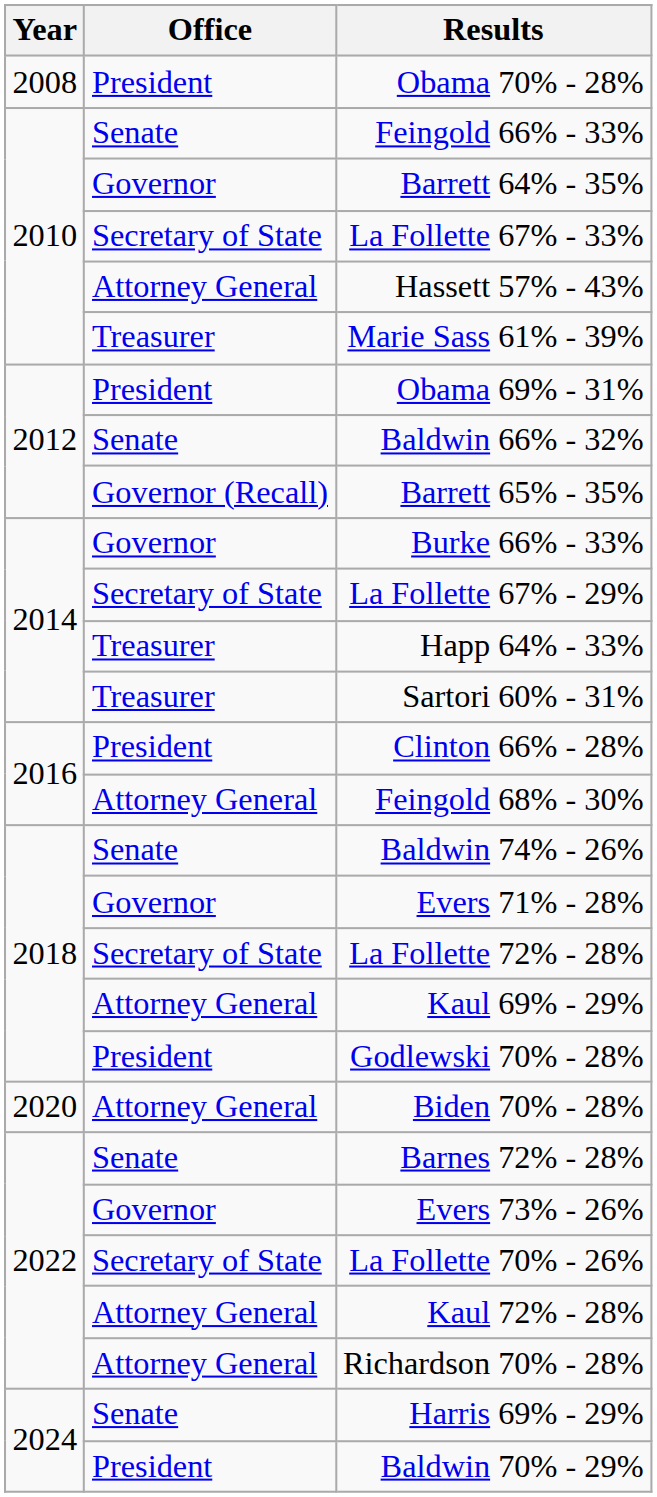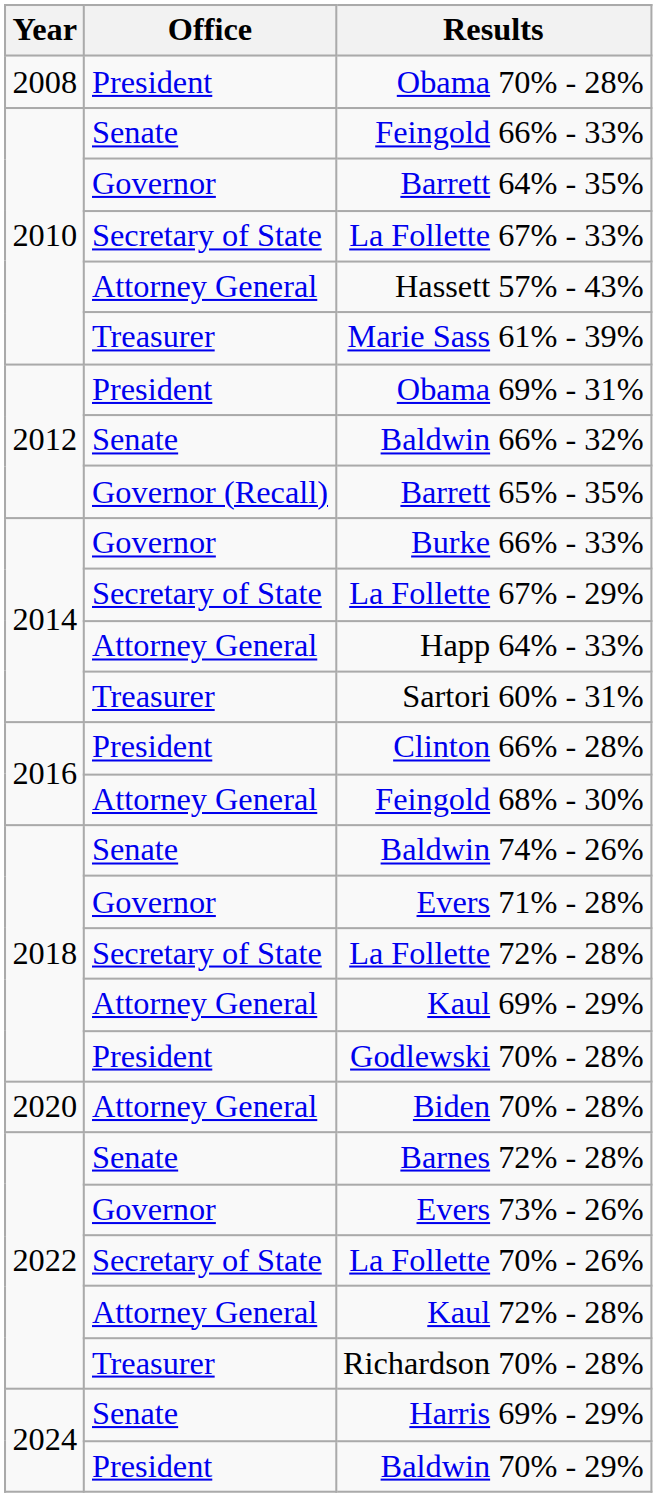 <table class=wikitable>
 <tr>
 <th>Year</th>
 <th>Office</th>
 <th>Results</th>
 </tr>
 <tr>
 <td>2008</td>
 <td><a href='#'>President</a></td>
 <td align="right" ><a href='#'>Obama</a> 70% - 28%</td>
 </tr>
 <tr>
 <td rowspan=5>2010</td>
 <td><a href='#'>Senate</a></td>
 <td align="right" ><a href='#'>Feingold</a> 66% - 33%</td>
 </tr>
 <tr>
 <td><a href='#'>Governor</a></td>
 <td align="right" ><a href='#'>Barrett</a> 64% - 35%</td>
 </tr>
 <tr>
 <td><a href='#'>Secretary of State</a></td>
 <td align="right" ><a href='#'>La Follette</a> 67% - 33%</td>
 </tr>
 <tr>
 <td><a href='#'>Attorney General</a></td>
 <td align="right" >Hassett 57% - 43%</td>
 </tr>
 <tr>
 <td><a href='#'>Treasurer</a></td>
 <td align="right" ><a href='#'>Marie Sass</a> 61% - 39%</td>
 </tr>
 <tr>
 <td rowspan=3>2012</td>
 <td><a href='#'>President</a></td>
 <td align="right" ><a href='#'>Obama</a> 69% - 31%</td>
 </tr>
 <tr>
 <td><a href='#'>Senate</a></td>
 <td align="right" ><a href='#'>Baldwin</a> 66% - 32%</td>
 </tr>
 <tr>
 <td><a href='#'>Governor (Recall)</a></td>
 <td align="right" ><a href='#'>Barrett</a> 65% - 35%</td>
 </tr>
 <tr>
 <td rowspan=4>2014</td>
 <td><a href='#'>Governor</a></td>
 <td align="right" ><a href='#'>Burke</a> 66% - 33%</td>
 </tr>
 <tr>
 <td><a href='#'>Secretary of State</a></td>
 <td align="right" ><a href='#'>La Follette</a> 67% - 29%</td>
 </tr>
 <tr>
-<td><a href='#'>Treasurer</a></td>
+<td><a href='#'>Attorney General</a></td>
 <td align="right" >Happ 64% - 33%</td>
 </tr>
 <tr>
 <td><a href='#'>Treasurer</a></td>
 <td align="right" >Sartori 60% - 31%</td>
 </tr>
 <tr>
 <td rowspan=2>2016</td>
 <td><a href='#'>President</a></td>
 <td align="right" ><a href='#'>Clinton</a> 66% - 28%</td>
 </tr>
 <tr>
 <td><a href='#'>Attorney General</a></td>
 <td align="right" ><a href='#'>Feingold</a> 68% - 30%</td>
 </tr>
 <tr>
 <td rowspan=5>2018</td>
 <td><a href='#'>Senate</a></td>
 <td align="right" ><a href='#'>Baldwin</a> 74% - 26%</td>
 </tr>
 <tr>
 <td><a href='#'>Governor</a></td>
 <td align="right" ><a href='#'>Evers</a> 71% - 28%</td>
 </tr>
 <tr>
 <td><a href='#'>Secretary of State</a></td>
 <td align="right" ><a href='#'>La Follette</a> 72% - 28%</td>
 </tr>
 <tr>
 <td><a href='#'>Attorney General</a></td>
 <td align="right" ><a href='#'>Kaul</a> 69% - 29%</td>
 </tr>
 <tr>
 <td><a href='#'>President</a></td>
 <td align="right" ><a href='#'>Godlewski</a> 70% - 28%</td>
 </tr>
 <tr>
 <td>2020</td>
 <td><a href='#'>Attorney General</a></td>
 <td align="right" ><a href='#'>Biden</a> 70% - 28%</td>
 </tr>
 <tr>
 <td rowspan=5>2022</td>
 <td><a href='#'>Senate</a></td>
 <td align="right" ><a href='#'>Barnes</a> 72% - 28%</td>
 </tr>
 <tr>
 <td><a href='#'>Governor</a></td>
 <td align="right" ><a href='#'>Evers</a> 73% - 26%</td>
 </tr>
 <tr>
 <td><a href='#'>Secretary of State</a></td>
 <td align="right" ><a href='#'>La Follette</a> 70% - 26%</td>
 </tr>
 <tr>
 <td><a href='#'>Attorney General</a></td>
 <td align="right" ><a href='#'>Kaul</a> 72% - 28%</td>
 </tr>
 <tr>
-<td><a href='#'>Attorney General</a></td>
+<td><a href='#'>Treasurer</a></td>
 <td align="right" >Richardson 70% - 28%</td>
 </tr>
 <tr>
 <td rowspan=2>2024</td>
 <td><a href='#'>Senate</a></td>
 <td align="right" ><a href='#'>Harris</a> 69% - 29%</td>
 </tr>
 <tr>
 <td><a href='#'>President</a></td>
 <td align="right" ><a href='#'>Baldwin</a> 70% - 29%</td>
 </tr>
 </table>
